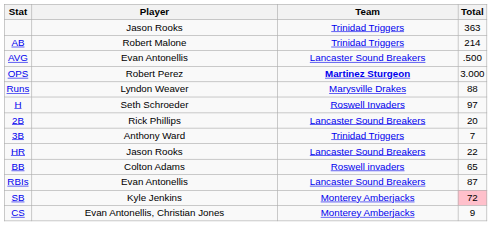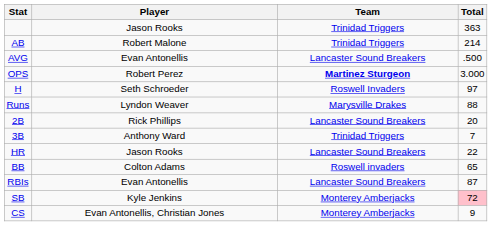 <table class="wikitable" style="width:50%; text-align:center;">
 <tr>
 <th style="width:5%;">Stat</th>
 <th style="width:55%;">Player</th>
 <th style="width:55%;">Team</th>
 <th style="width:5%;">Total</th>
 </tr>
 <tr>
 <td></td>
 <td>Jason Rooks</td>
 <td><a href='#'>Trinidad Triggers</a></td>
 <td>363</td>
 </tr>
 <tr>
 <td><a href='#'>AB</a></td>
 <td>Robert Malone</td>
 <td><a href='#'>Trinidad Triggers</a></td>
 <td>214</td>
 </tr>
 <tr>
 <td><a href='#'>AVG</a></td>
 <td>Evan Antonellis</td>
 <td><a href='#'>Lancaster Sound Breakers</a></td>
 <td>.500</td>
 </tr>
 <tr>
 <td><a href='#'>OPS</a></td>
 <td>Robert Perez</td>
 <td><strong><a href='#'>Martinez Sturgeon</a></strong></td>
 <td>3.000</td>
 </tr>
 <tr>
+<td><a href='#'>H</a></td>
+<td>Seth Schroeder</td>
+<td><a href='#'>Roswell Invaders</a></td>
+<td>97</td>
+</tr>
+<tr>
 <td><a href='#'>Runs</a></td>
 <td>Lyndon Weaver</td>
 <td><a href='#'>Marysville Drakes</a></td>
 <td>88</td>
-</tr>
-<tr>
-<td><a href='#'>H</a></td>
-<td>Seth Schroeder</td>
-<td><a href='#'>Roswell Invaders</a></td>
-<td>97</td>
 </tr>
 <tr>
 <td><a href='#'>2B</a></td>
 <td>Rick Phillips</td>
 <td><a href='#'>Lancaster Sound Breakers</a></td>
 <td>20</td>
 </tr>
 <tr>
 <td><a href='#'>3B</a></td>
 <td>Anthony Ward</td>
 <td><a href='#'>Trinidad Triggers</a></td>
 <td>7</td>
 </tr>
 <tr>
 <td><a href='#'>HR</a></td>
 <td>Jason Rooks</td>
 <td><a href='#'>Lancaster Sound Breakers</a></td>
 <td>22</td>
 </tr>
 <tr>
 <td><a href='#'>BB</a></td>
 <td>Colton Adams</td>
 <td><a href='#'>Roswell invaders</a></td>
 <td>65</td>
 </tr>
 <tr>
 <td><a href='#'>RBIs</a></td>
 <td>Evan Antonellis</td>
 <td><a href='#'>Lancaster Sound Breakers</a></td>
 <td>87</td>
 </tr>
 <tr>
 <td><a href='#'>SB</a></td>
 <td>Kyle Jenkins</td>
 <td><a href='#'>Monterey Amberjacks</a></td>
 <td style="background: pink;">72</td>
 </tr>
 <tr>
 <td><a href='#'>CS</a></td>
 <td>Evan Antonellis, Christian Jones</td>
 <td><a href='#'>Monterey Amberjacks</a></td>
 <td>9</td>
 </tr>
 </table>
